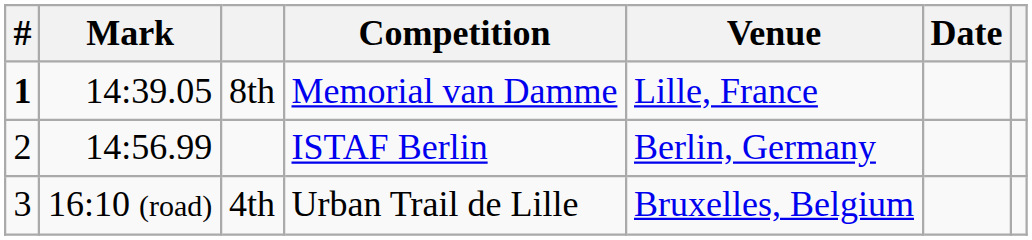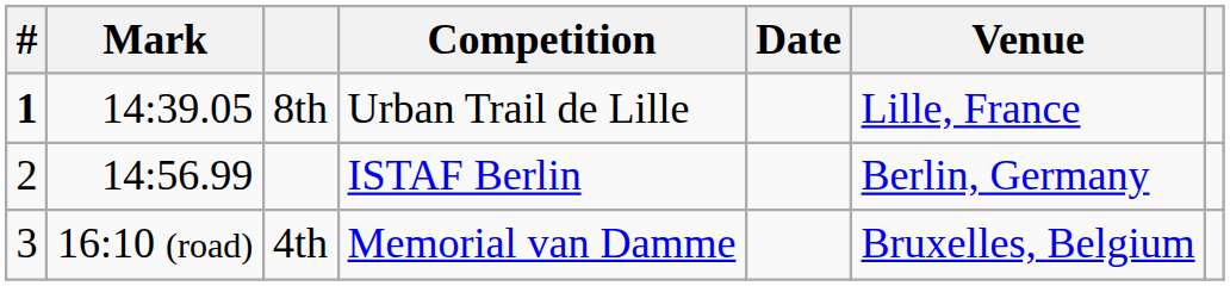 <table class="wikitable sortable">
 <tr>
 <th>#</th>
 <th>Mark</th>
 <th class=unsortable></th>
 <th>Competition</th>
+<th>Date</th>
 <th>Venue</th>
-<th>Date</th>
 <th class=unsortable></th>
 </tr>
 <tr>
 <td align=center><strong>1</strong></td>
 <td align=right>14:39.05</td>
 <td>8th</td>
-<td><a href='#'>Memorial van Damme</a></td>
+<td>Urban Trail de Lille</td>
+<td align=right></td>
 <td><a href='#'>Lille, France</a></td>
-<td align=right></td>
 <td></td>
 </tr>
 <tr>
 <td align=center>2</td>
 <td align=right>14:56.99</td>
 <td></td>
 <td><a href='#'>ISTAF Berlin</a></td>
+<td align=right></td>
 <td><a href='#'>Berlin, Germany</a></td>
-<td align=right></td>
 <td></td>
 </tr>
 <tr>
 <td align=center>3</td>
 <td align=right>16:10 <small>(road)</small></td>
 <td>4th</td>
-<td>Urban Trail de Lille</td>
+<td><a href='#'>Memorial van Damme</a></td>
+<td align=right><a href='#'></a></td>
 <td><a href='#'>Bruxelles, Belgium</a></td>
-<td align=right><a href='#'></a></td>
 <td></td>
 </tr>
 </table>
